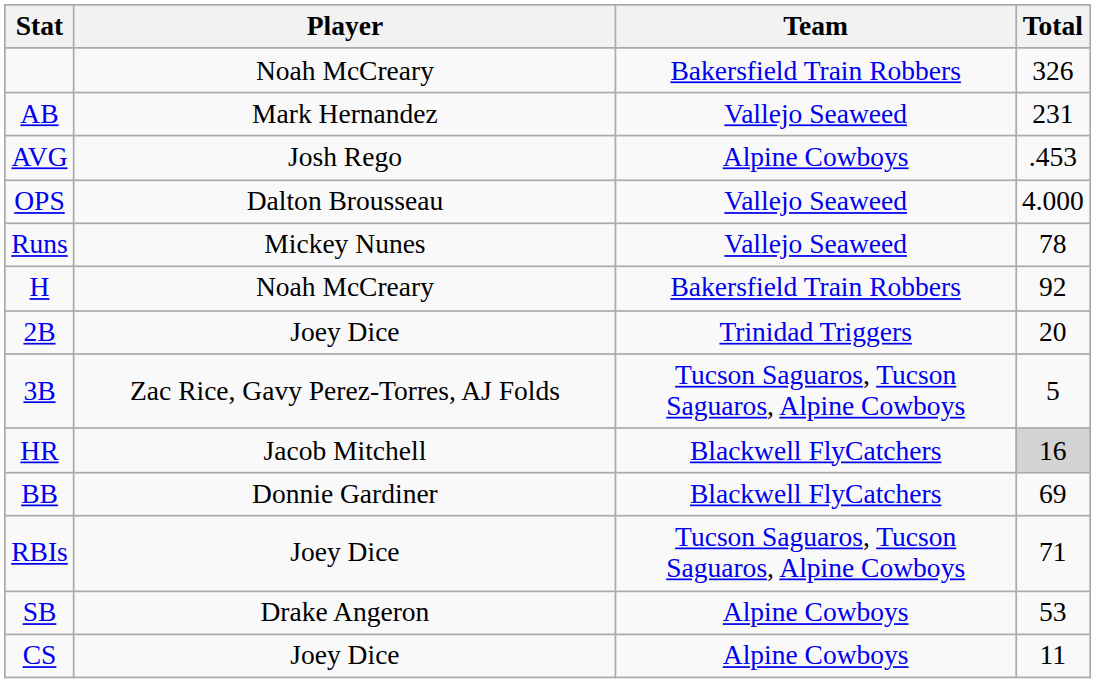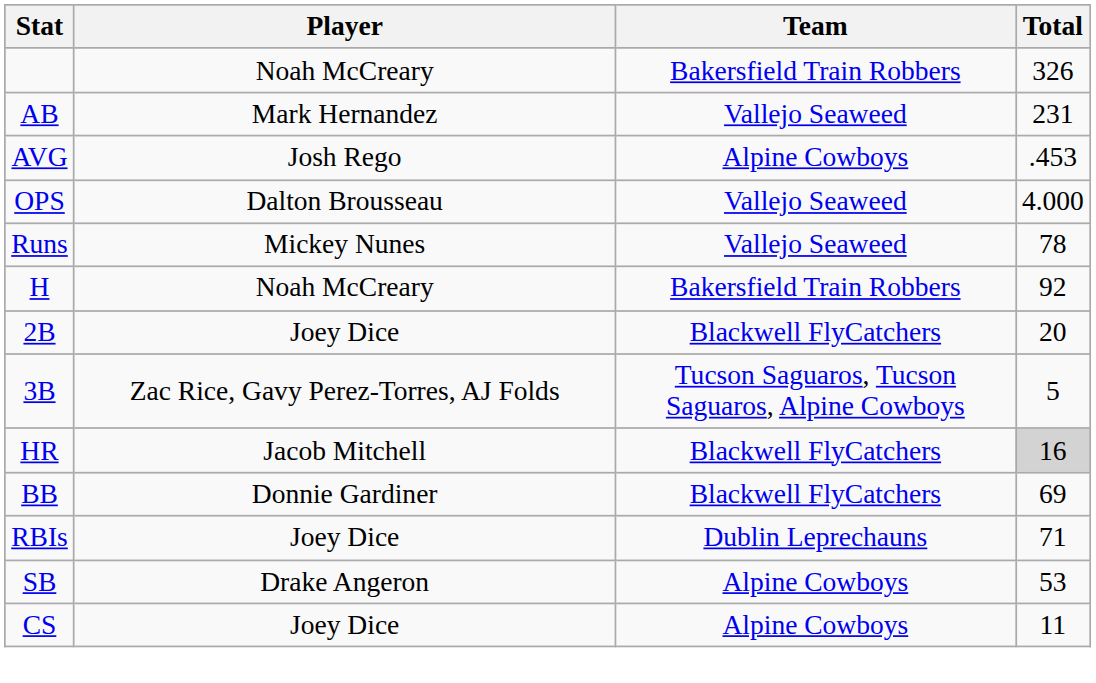 <table class="wikitable" style="width:50%; text-align:center;">
 <tr>
 <th style="width:5%;">Stat</th>
 <th style="width:55%;">Player</th>
 <th style="width:55%;">Team</th>
 <th style="width:5%;">Total</th>
 </tr>
 <tr>
 <td></td>
 <td>Noah McCreary</td>
 <td><a href='#'>Bakersfield Train Robbers</a></td>
 <td>326</td>
 </tr>
 <tr>
 <td><a href='#'>AB</a></td>
 <td>Mark Hernandez</td>
 <td><a href='#'>Vallejo Seaweed</a></td>
 <td>231</td>
 </tr>
 <tr>
 <td><a href='#'>AVG</a></td>
 <td>Josh Rego</td>
 <td><a href='#'>Alpine Cowboys</a></td>
 <td>.453</td>
 </tr>
 <tr>
 <td><a href='#'>OPS</a></td>
 <td>Dalton Brousseau</td>
 <td><a href='#'>Vallejo Seaweed</a></td>
 <td>4.000</td>
 </tr>
 <tr>
 <td><a href='#'>Runs</a></td>
 <td>Mickey Nunes</td>
 <td><a href='#'>Vallejo Seaweed</a></td>
 <td>78</td>
 </tr>
 <tr>
 <td><a href='#'>H</a></td>
 <td>Noah McCreary</td>
 <td><a href='#'>Bakersfield Train Robbers</a></td>
 <td>92</td>
 </tr>
 <tr>
 <td><a href='#'>2B</a></td>
 <td>Joey Dice</td>
-<td><a href='#'>Trinidad Triggers</a></td>
+<td><a href='#'>Blackwell FlyCatchers</a></td>
 <td>20</td>
 </tr>
 <tr>
 <td><a href='#'>3B</a></td>
 <td>Zac Rice, Gavy Perez-Torres, AJ Folds</td>
 <td><a href='#'>Tucson Saguaros</a>, <a href='#'>Tucson Saguaros</a>, <a href='#'>Alpine Cowboys</a></td>
 <td>5</td>
 </tr>
 <tr>
 <td><a href='#'>HR</a></td>
 <td>Jacob Mitchell</td>
 <td><a href='#'>Blackwell FlyCatchers</a></td>
 <td style="background: lightgrey;">16</td>
 </tr>
 <tr>
 <td><a href='#'>BB</a></td>
 <td>Donnie Gardiner</td>
 <td><a href='#'>Blackwell FlyCatchers</a></td>
 <td>69</td>
 </tr>
 <tr>
 <td><a href='#'>RBIs</a></td>
 <td>Joey Dice</td>
-<td><a href='#'>Tucson Saguaros</a>, <a href='#'>Tucson Saguaros</a>, <a href='#'>Alpine Cowboys</a></td>
+<td><a href='#'>Dublin Leprechauns</a></td>
 <td>71</td>
 </tr>
 <tr>
 <td><a href='#'>SB</a></td>
 <td>Drake Angeron</td>
 <td><a href='#'>Alpine Cowboys</a></td>
 <td>53</td>
 </tr>
 <tr>
 <td><a href='#'>CS</a></td>
 <td>Joey Dice</td>
 <td><a href='#'>Alpine Cowboys</a></td>
 <td>11</td>
 </tr>
 </table>
